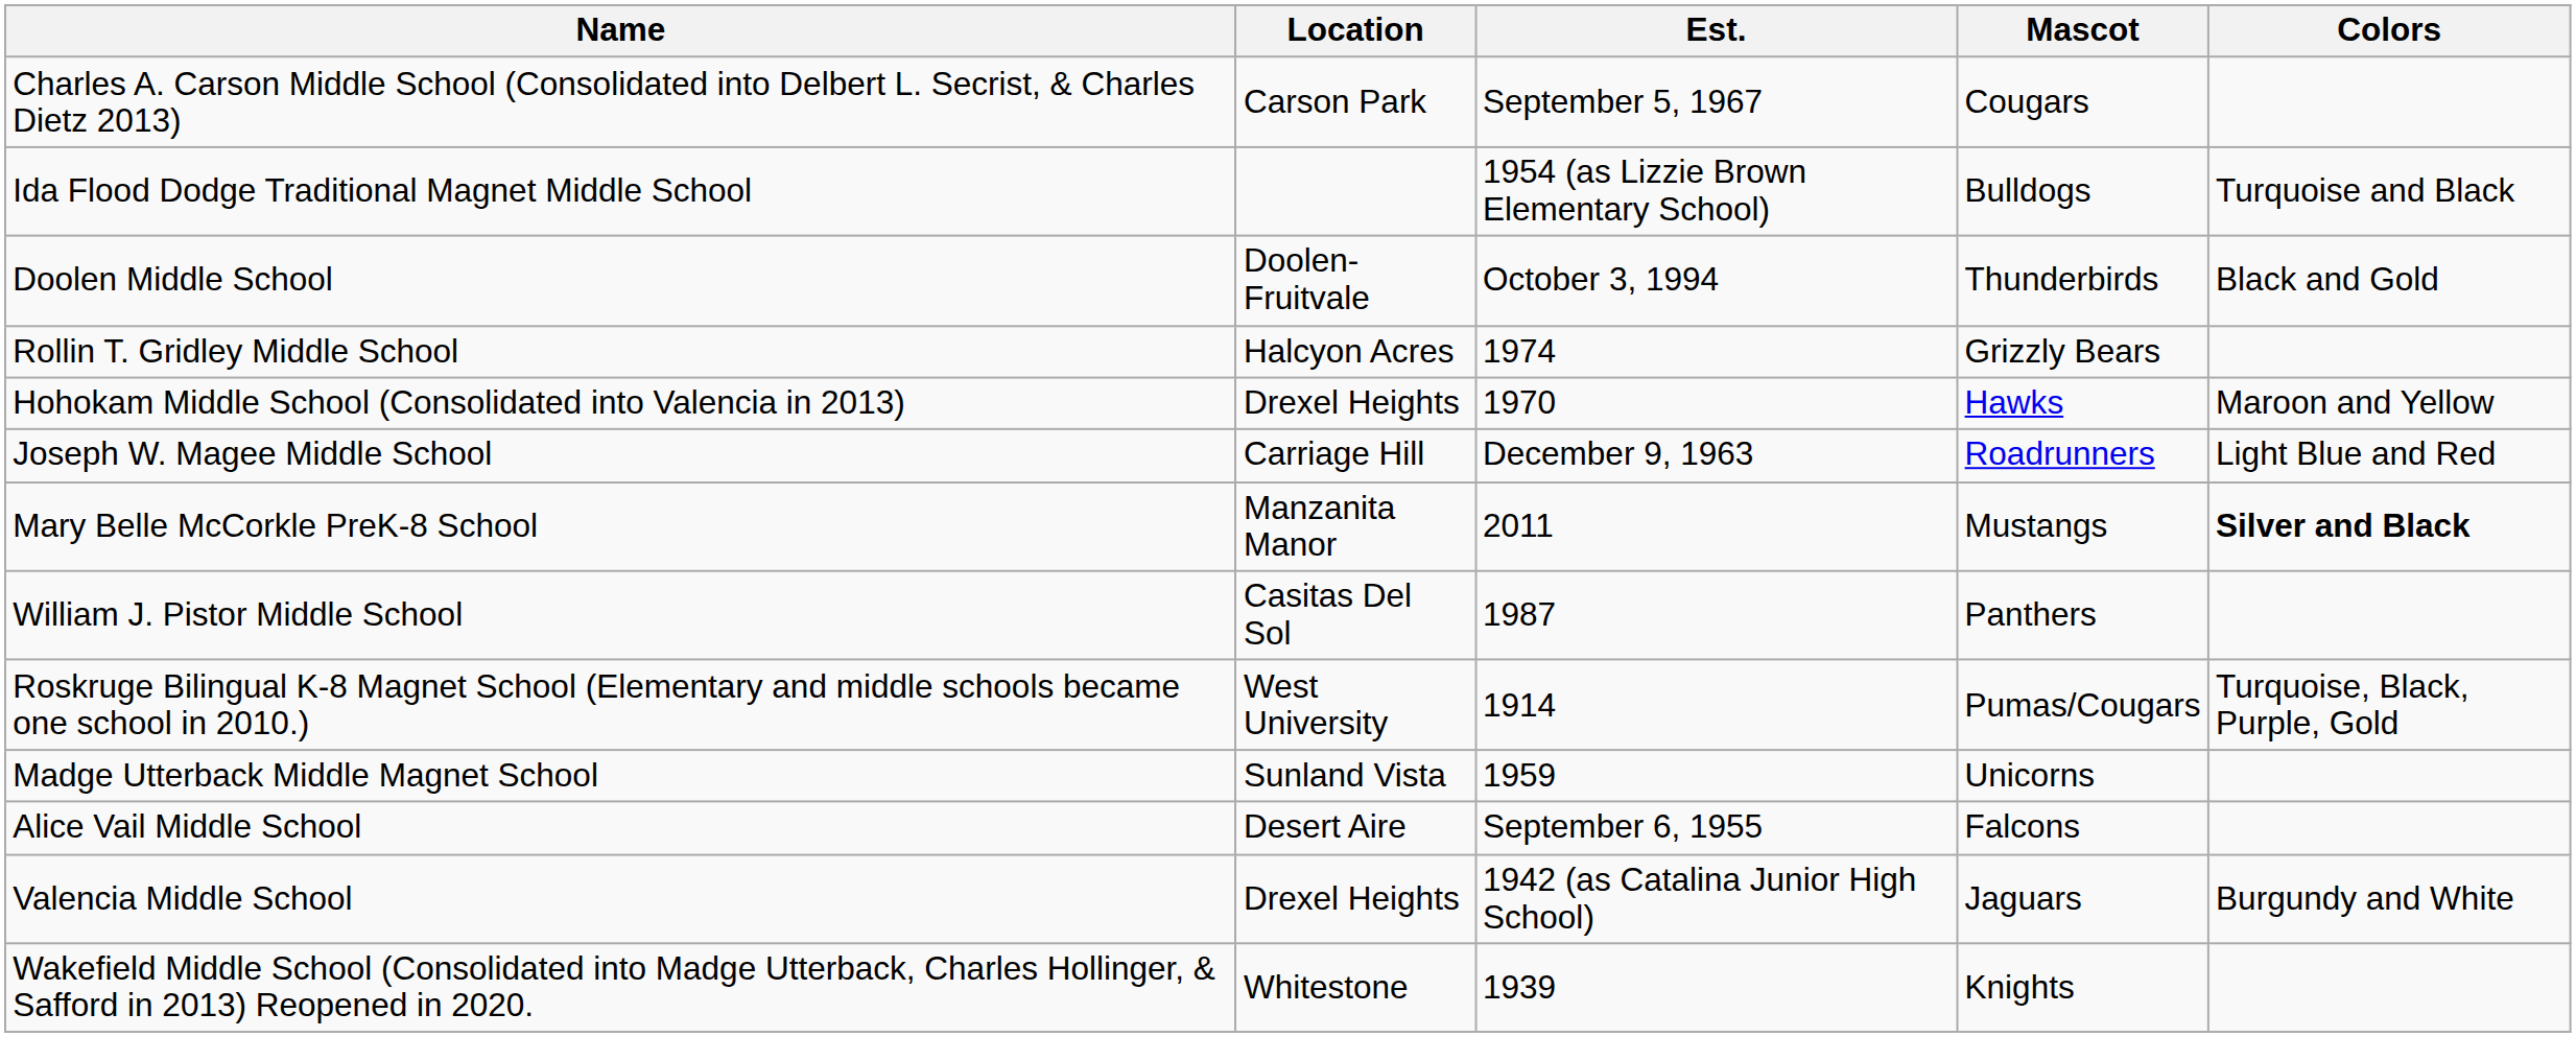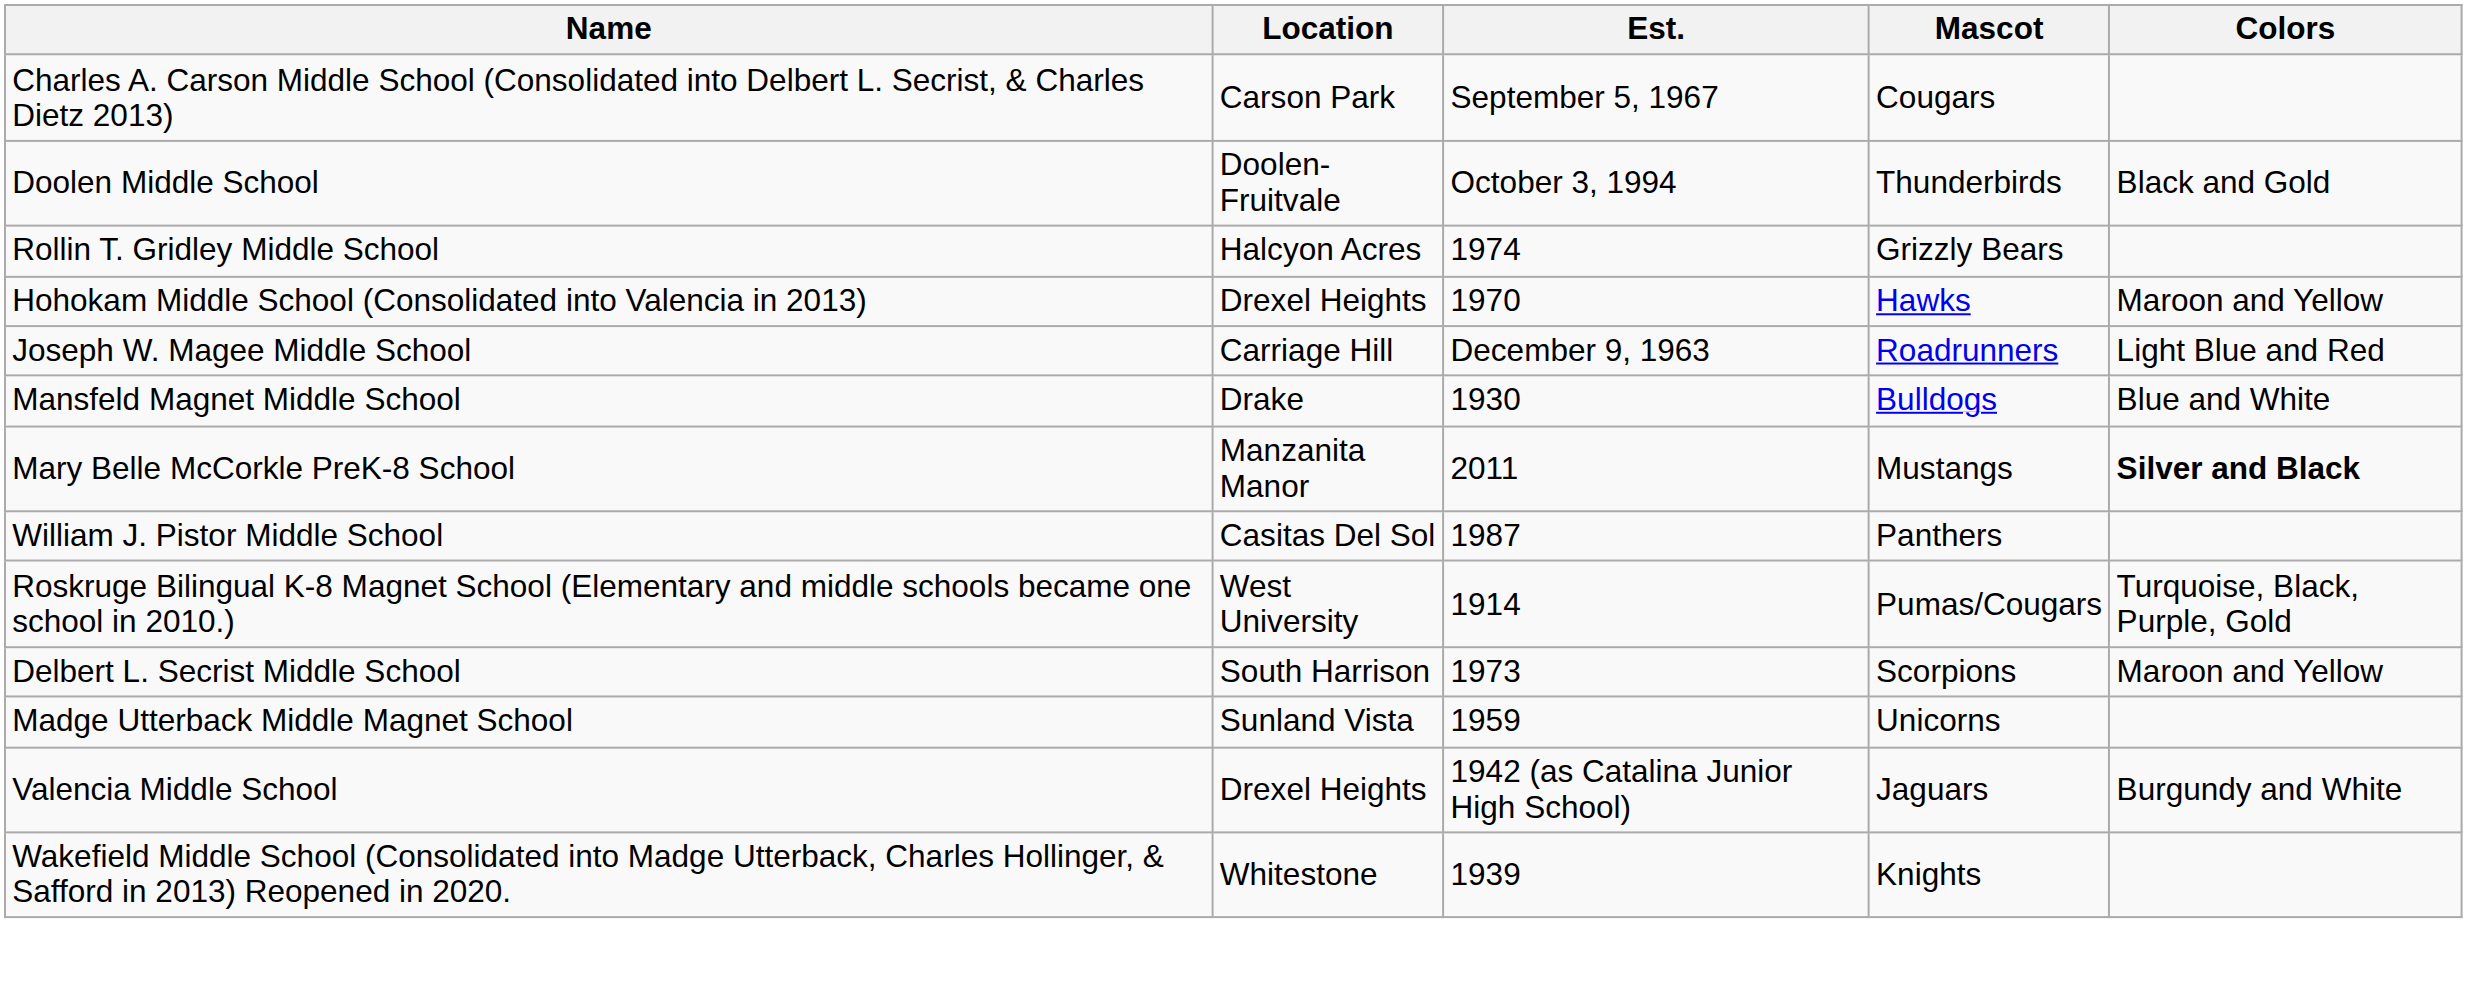 <table class="wikitable">
 <tr>
 <th>Name</th>
 <th>Location</th>
 <th>Est.</th>
 <th>Mascot</th>
 <th>Colors</th>
 </tr>
 <tr>
 <td>Charles A. Carson Middle School (Consolidated into Delbert L. Secrist, & Charles Dietz 2013)</td>
 <td>Carson Park</td>
 <td>September 5, 1967</td>
 <td>Cougars</td>
 <td></td>
-</tr>
-<tr>
-<td>Ida Flood Dodge Traditional Magnet Middle School</td>
-<td></td>
-<td>1954 (as Lizzie Brown Elementary School)</td>
-<td>Bulldogs</td>
-<td>Turquoise and Black</td>
 </tr>
 <tr>
 <td>Doolen Middle School</td>
 <td>Doolen-Fruitvale</td>
 <td>October 3, 1994</td>
 <td>Thunderbirds</td>
 <td>Black and Gold</td>
 </tr>
 <tr>
 <td>Rollin T. Gridley Middle School</td>
 <td>Halcyon Acres</td>
 <td>1974</td>
 <td>Grizzly Bears</td>
 <td></td>
 </tr>
 <tr>
 <td>Hohokam Middle School (Consolidated into Valencia in 2013)</td>
 <td>Drexel Heights</td>
 <td>1970</td>
 <td><a href='#'>Hawks</a></td>
 <td>Maroon and Yellow</td>
 </tr>
 <tr>
 <td>Joseph W. Magee Middle School</td>
 <td>Carriage Hill</td>
 <td>December 9, 1963</td>
 <td><a href='#'>Roadrunners</a></td>
 <td>Light Blue and Red</td>
 </tr>
 <tr>
+<td>Mansfeld Magnet Middle School</td>
+<td>Drake</td>
+<td>1930</td>
+<td><a href='#'>Bulldogs</a></td>
+<td>Blue and White</td>
+</tr>
+<tr>
 <td>Mary Belle McCorkle PreK-8 School</td>
 <td>Manzanita Manor</td>
 <td>2011</td>
 <td>Mustangs</td>
 <td><strong>Silver and Black</strong></td>
 </tr>
 <tr>
 <td>William J. Pistor Middle School</td>
 <td>Casitas Del Sol</td>
 <td>1987</td>
 <td>Panthers</td>
 <td></td>
 </tr>
 <tr>
 <td>Roskruge Bilingual K-8 Magnet School (Elementary and middle schools became one school in 2010.)</td>
 <td>West University</td>
 <td>1914</td>
 <td>Pumas/Cougars</td>
 <td>Turquoise, Black, Purple, Gold</td>
 </tr>
 <tr>
+<td>Delbert L. Secrist Middle School</td>
+<td>South Harrison</td>
+<td>1973</td>
+<td>Scorpions</td>
+<td>Maroon and Yellow</td>
+</tr>
+<tr>
 <td>Madge Utterback Middle Magnet School</td>
 <td>Sunland Vista</td>
 <td>1959</td>
 <td>Unicorns</td>
-</tr>
-<tr>
-<td>Alice Vail Middle School</td>
-<td>Desert Aire</td>
-<td>September 6, 1955</td>
-<td>Falcons</td>
-<td></td>
 </tr>
 <tr>
 <td>Valencia Middle School</td>
 <td>Drexel Heights</td>
 <td>1942 (as Catalina Junior High School)</td>
 <td>Jaguars</td>
 <td>Burgundy and White</td>
 </tr>
 <tr>
 <td>Wakefield Middle School (Consolidated into Madge Utterback, Charles Hollinger, & Safford in 2013) Reopened in 2020.</td>
 <td>Whitestone</td>
 <td>1939</td>
 <td>Knights</td>
 <td></td>
 </tr>
 </table>
